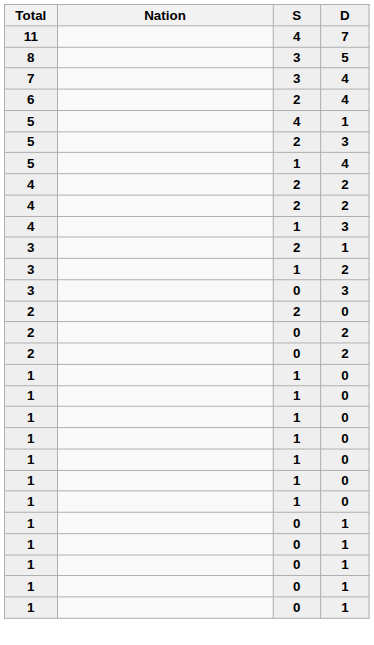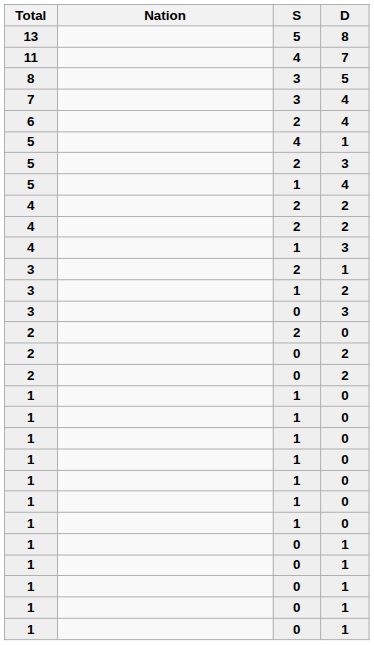 <table class="wikitable" style="font-size:90%;">
 <tr>
 <th width=50>Total</th>
 <th width=225>Nation</th>
 <th width=45 style="background:#efefef"> S </th>
 <th width=45 style="background:#efefef"> D </th>
+</tr>
+<tr align=center>
+<td bgcolor=#efefef><strong>13</strong></td>
+<td align=left></td>
+<td bgcolor=#efefef><strong>5</strong></td>
+<td bgcolor=#efefef><strong>8</strong></td>
 </tr>
 <tr align=center>
 <td bgcolor=#efefef><strong>11</strong></td>
 <td align=left></td>
 <td bgcolor=#efefef><strong>4</strong></td>
 <td bgcolor=#efefef><strong>7</strong></td>
 </tr>
 <tr align=center>
 <td bgcolor=#efefef><strong>8</strong></td>
 <td align=left></td>
 <td bgcolor=#efefef><strong>3</strong></td>
 <td bgcolor=#efefef><strong>5</strong></td>
 </tr>
 <tr align=center>
 <td bgcolor=#efefef><strong>7</strong></td>
 <td align=left></td>
 <td bgcolor=#efefef><strong>3</strong></td>
 <td bgcolor=#efefef><strong>4</strong></td>
 </tr>
 <tr align=center>
 <td bgcolor=#efefef><strong>6</strong></td>
 <td align=left></td>
 <td bgcolor=#efefef><strong>2</strong></td>
 <td bgcolor=#efefef><strong>4</strong></td>
 </tr>
 <tr align=center>
 <td bgcolor=#efefef><strong>5</strong></td>
 <td align=left></td>
 <td bgcolor=#efefef><strong>4</strong></td>
 <td bgcolor=#efefef><strong>1</strong></td>
 </tr>
 <tr align=center>
 <td bgcolor=#efefef><strong>5</strong></td>
 <td align=left></td>
 <td bgcolor=#efefef><strong>2</strong></td>
 <td bgcolor=#efefef><strong>3</strong></td>
 </tr>
 <tr align=center>
 <td bgcolor=#efefef><strong>5</strong></td>
 <td align=left></td>
 <td bgcolor=#efefef><strong>1</strong></td>
 <td bgcolor=#efefef><strong>4</strong></td>
 </tr>
 <tr align=center>
 <td bgcolor=#efefef><strong>4</strong></td>
 <td align=left></td>
 <td bgcolor=#efefef><strong>2</strong></td>
 <td bgcolor=#efefef><strong>2</strong></td>
 </tr>
 <tr align=center>
 <td bgcolor=#efefef><strong>4</strong></td>
 <td align=left></td>
 <td bgcolor=#efefef><strong>2</strong></td>
 <td bgcolor=#efefef><strong>2</strong></td>
 </tr>
 <tr align=center>
 <td bgcolor=#efefef><strong>4</strong></td>
 <td align=left></td>
 <td bgcolor=#efefef><strong>1</strong></td>
 <td bgcolor=#efefef><strong>3</strong></td>
 </tr>
 <tr align=center>
 <td bgcolor=#efefef><strong>3</strong></td>
 <td align=left></td>
 <td bgcolor=#efefef><strong>2</strong></td>
 <td bgcolor=#efefef><strong>1</strong></td>
 </tr>
 <tr align=center>
 <td bgcolor=#efefef><strong>3</strong></td>
 <td align=left></td>
 <td bgcolor=#efefef><strong>1</strong></td>
 <td bgcolor=#efefef><strong>2</strong></td>
 </tr>
 <tr align=center>
 <td bgcolor=#efefef><strong>3</strong></td>
 <td align=left></td>
 <td bgcolor=#efefef><strong>0</strong></td>
 <td bgcolor=#efefef><strong>3</strong></td>
 </tr>
 <tr align=center>
 <td bgcolor=#efefef><strong>2</strong></td>
 <td align=left></td>
 <td bgcolor=#efefef><strong>2</strong></td>
 <td bgcolor=#efefef><strong>0</strong></td>
 </tr>
 <tr align=center>
 <td bgcolor=#efefef><strong>2</strong></td>
 <td align=left></td>
 <td bgcolor=#efefef><strong>0</strong></td>
 <td bgcolor=#efefef><strong>2</strong></td>
 </tr>
 <tr align=center>
 <td bgcolor=#efefef><strong>2</strong></td>
 <td align=left></td>
 <td bgcolor=#efefef><strong>0</strong></td>
 <td bgcolor=#efefef><strong>2</strong></td>
 </tr>
 <tr align=center>
 <td bgcolor=#efefef><strong>1</strong></td>
 <td align=left></td>
 <td bgcolor=#efefef><strong>1</strong></td>
 <td bgcolor=#efefef><strong>0</strong></td>
 </tr>
 <tr align=center>
 <td bgcolor=#efefef><strong>1</strong></td>
 <td align=left></td>
 <td bgcolor=#efefef><strong>1</strong></td>
 <td bgcolor=#efefef><strong>0</strong></td>
 </tr>
 <tr align=center>
 <td bgcolor=#efefef><strong>1</strong></td>
 <td align=left></td>
 <td bgcolor=#efefef><strong>1</strong></td>
 <td bgcolor=#efefef><strong>0</strong></td>
 </tr>
 <tr align=center>
 <td bgcolor=#efefef><strong>1</strong></td>
 <td align=left></td>
 <td bgcolor=#efefef><strong>1</strong></td>
 <td bgcolor=#efefef><strong>0</strong></td>
 </tr>
 <tr align=center>
 <td bgcolor=#efefef><strong>1</strong></td>
 <td align=left></td>
 <td bgcolor=#efefef><strong>1</strong></td>
 <td bgcolor=#efefef><strong>0</strong></td>
 </tr>
 <tr align=center>
 <td bgcolor=#efefef><strong>1</strong></td>
 <td align=left></td>
 <td bgcolor=#efefef><strong>1</strong></td>
 <td bgcolor=#efefef><strong>0</strong></td>
 </tr>
 <tr align=center>
 <td bgcolor=#efefef><strong>1</strong></td>
 <td align=left></td>
 <td bgcolor=#efefef><strong>1</strong></td>
 <td bgcolor=#efefef><strong>0</strong></td>
 </tr>
 <tr align=center>
 <td bgcolor=#efefef><strong>1</strong></td>
 <td align=left></td>
 <td bgcolor=#efefef><strong>0</strong></td>
 <td bgcolor=#efefef><strong>1</strong></td>
 </tr>
 <tr align=center>
 <td bgcolor=#efefef><strong>1</strong></td>
 <td align=left></td>
 <td bgcolor=#efefef><strong>0</strong></td>
 <td bgcolor=#efefef><strong>1</strong></td>
 </tr>
 <tr align=center>
 <td bgcolor=#efefef><strong>1</strong></td>
 <td align=left></td>
 <td bgcolor=#efefef><strong>0</strong></td>
 <td bgcolor=#efefef><strong>1</strong></td>
 </tr>
 <tr align=center>
 <td bgcolor=#efefef><strong>1</strong></td>
 <td align=left></td>
 <td bgcolor=#efefef><strong>0</strong></td>
 <td bgcolor=#efefef><strong>1</strong></td>
 </tr>
 <tr align=center>
 <td bgcolor=#efefef><strong>1</strong></td>
 <td align=left></td>
 <td bgcolor=#efefef><strong>0</strong></td>
 <td bgcolor=#efefef><strong>1</strong></td>
 </tr>
 </table>
